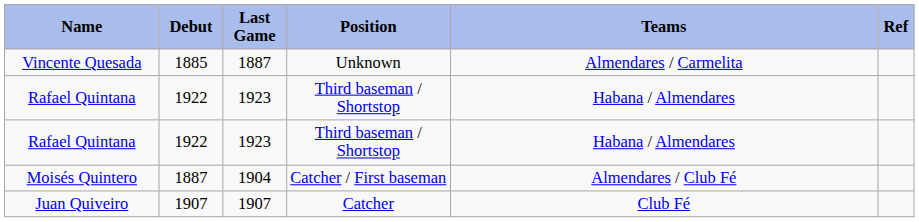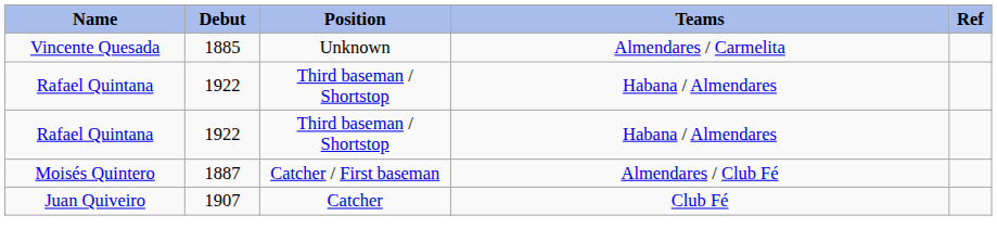 <table class="wikitable" style="width: 100%">
 <tr>
 <th style="background:#a8bdec; width:17%;">Name</th>
 <th style="width:7%; background:#a8bdec;">Debut</th>
-<th style="width:7%; background:#a8bdec;">Last Game</th>
 <th style="width:18%; background:#a8bdec;">Position</th>
 <th style="width:47%; background:#a8bdec;">Teams</th>
 <th style="width:4%; background:#a8bdec;">Ref</th>
 </tr>
 <tr align=center>
 <td><a href='#'>Vincente Quesada</a></td>
 <td>1885</td>
-<td>1887</td>
 <td>Unknown</td>
 <td><a href='#'>Almendares</a> / <a href='#'>Carmelita</a></td>
 <td></td>
 </tr>
 <tr align=center>
 <td><a href='#'>Rafael Quintana</a></td>
 <td>1922</td>
-<td>1923</td>
 <td><a href='#'>Third baseman</a> / <a href='#'>Shortstop</a></td>
 <td><a href='#'>Habana</a> / <a href='#'>Almendares</a></td>
 <td></td>
 </tr>
 <tr align=center>
 <td><a href='#'>Rafael Quintana</a></td>
 <td>1922</td>
-<td>1923</td>
 <td><a href='#'>Third baseman</a> / <a href='#'>Shortstop</a></td>
 <td><a href='#'>Habana</a> / <a href='#'>Almendares</a></td>
 <td></td>
 </tr>
 <tr align=center>
 <td><a href='#'>Moisés Quintero</a></td>
 <td>1887</td>
-<td>1904</td>
 <td><a href='#'>Catcher</a> / <a href='#'>First baseman</a></td>
 <td><a href='#'>Almendares</a> / <a href='#'>Club Fé</a></td>
 <td></td>
 </tr>
 <tr align=center>
 <td><a href='#'>Juan Quiveiro</a></td>
 <td>1907</td>
-<td>1907</td>
 <td><a href='#'>Catcher</a></td>
 <td><a href='#'>Club Fé</a></td>
 <td></td>
 </tr>
 </table>
